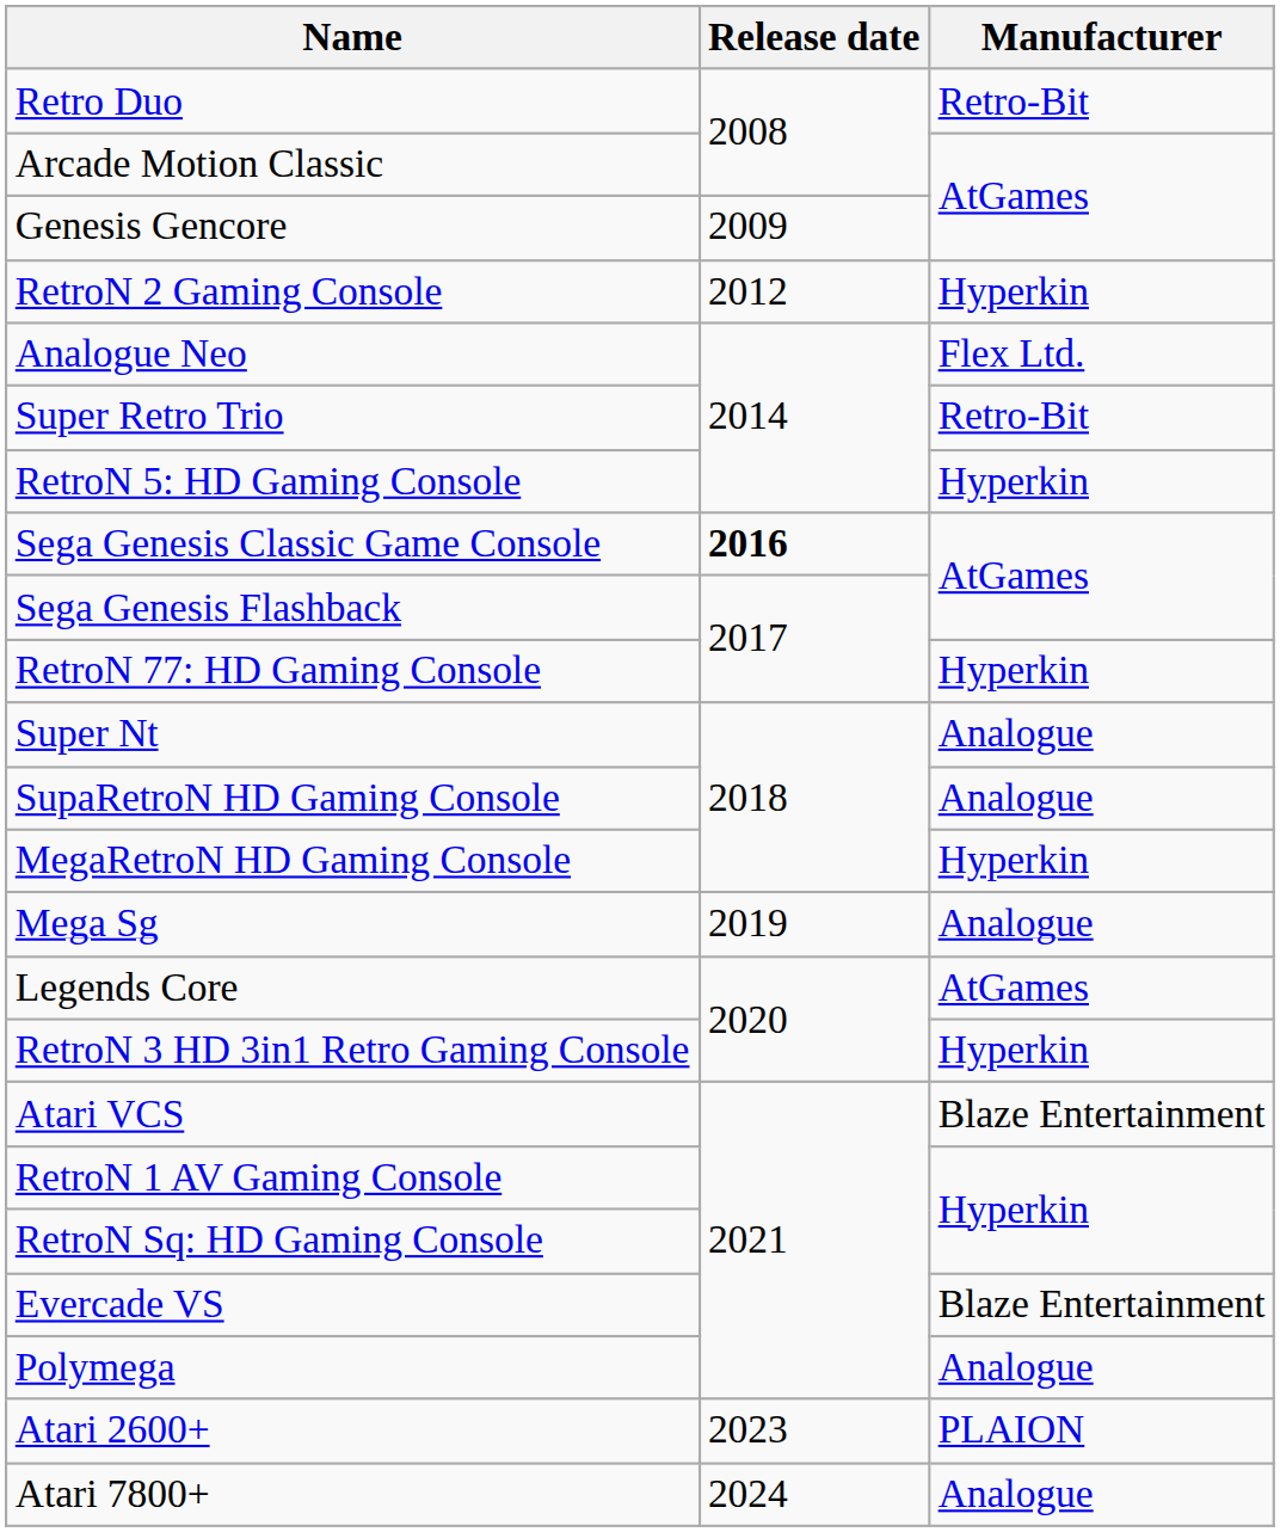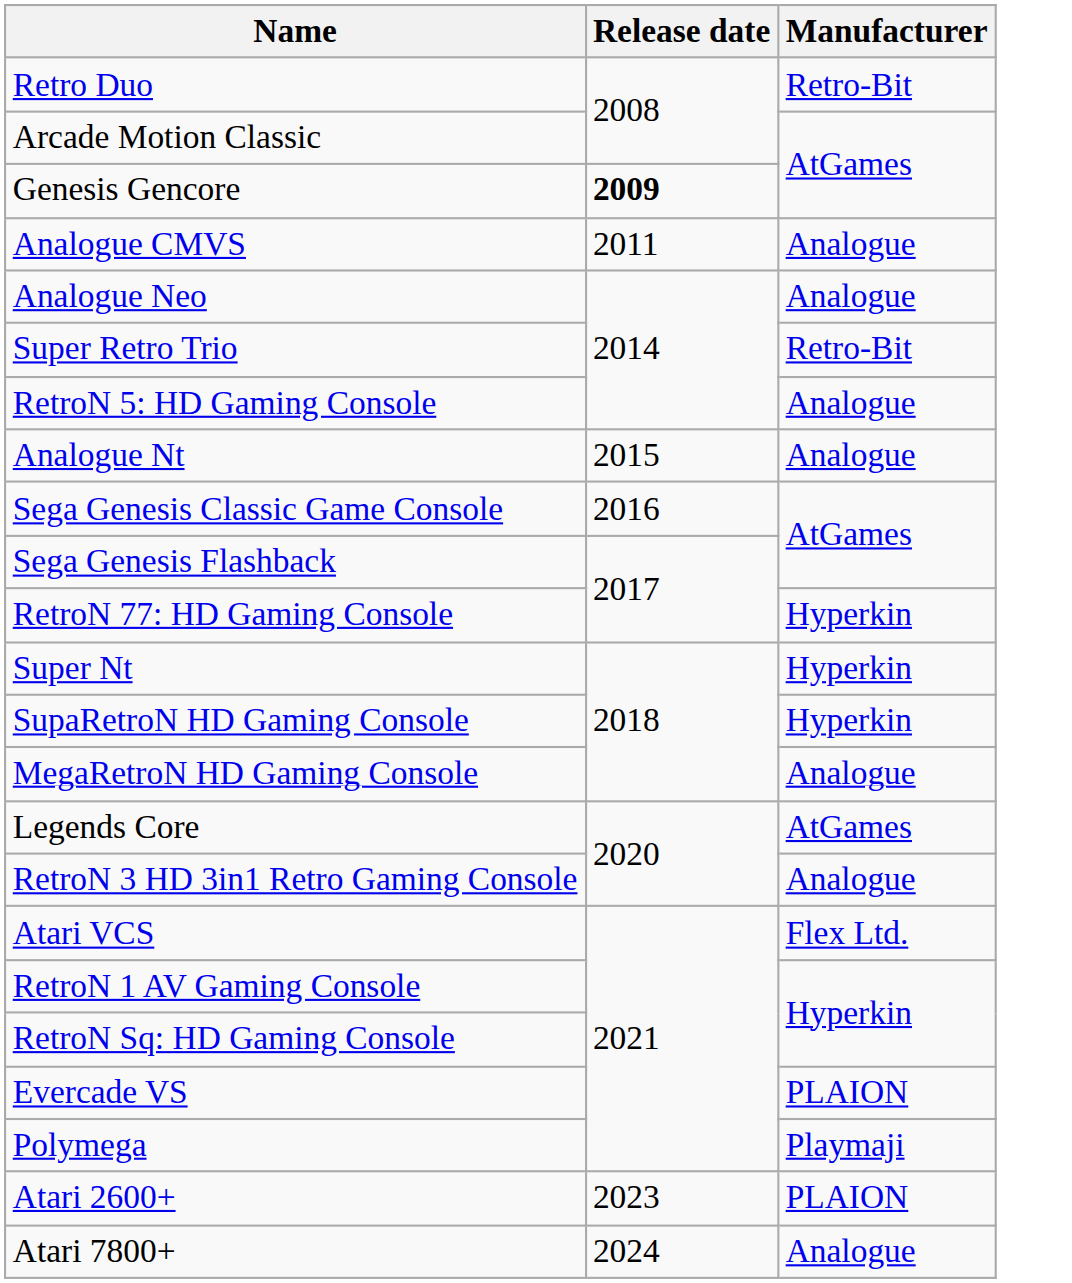 <table class="wikitable sortable">
 <tr>
 <th>Name</th>
 <th>Release date</th>
 <th>Manufacturer</th>
 </tr>
 <tr>
 <td><a href='#'>Retro Duo</a></td>
 <td rowspan="2">2008</td>
 <td><a href='#'>Retro-Bit</a></td>
 </tr>
 <tr>
 <td>Arcade Motion Classic</td>
 <td rowspan="2"><a href='#'>AtGames</a></td>
 </tr>
 <tr>
 <td>Genesis Gencore</td>
-<td>2009</td>
+<td><strong>2009</strong></td>
 </tr>
 <tr>
-<td><a href='#'>RetroN 2 Gaming Console</a></td>
-<td>2012</td>
-<td><a href='#'>Hyperkin</a></td>
+<td><a href='#'>Analogue CMVS</a></td>
+<td>2011</td>
+<td><a href='#'>Analogue</a></td>
 </tr>
 <tr>
 <td><a href='#'>Analogue Neo</a></td>
 <td rowspan="3">2014</td>
-<td><a href='#'>Flex Ltd.</a></td>
+<td><a href='#'>Analogue</a></td>
 </tr>
 <tr>
 <td><a href='#'>Super Retro Trio</a></td>
 <td><a href='#'>Retro-Bit</a></td>
 </tr>
 <tr>
 <td><a href='#'>RetroN 5: HD Gaming Console</a></td>
-<td><a href='#'>Hyperkin</a></td>
+<td><a href='#'>Analogue</a></td>
+</tr>
+<tr>
+<td><a href='#'>Analogue Nt</a></td>
+<td>2015</td>
+<td><a href='#'>Analogue</a></td>
 </tr>
 <tr>
 <td><a href='#'>Sega Genesis Classic Game Console</a></td>
-<td><strong>2016</strong></td>
+<td>2016</td>
 <td rowspan="2"><a href='#'>AtGames</a></td>
 </tr>
 <tr>
 <td><a href='#'>Sega Genesis Flashback</a></td>
 <td rowspan="2">2017</td>
 </tr>
 <tr>
 <td><a href='#'>RetroN 77: HD Gaming Console</a></td>
 <td><a href='#'>Hyperkin</a></td>
 </tr>
 <tr>
 <td><a href='#'>Super Nt</a></td>
 <td rowspan="3">2018</td>
-<td><a href='#'>Analogue</a></td>
+<td><a href='#'>Hyperkin</a></td>
 </tr>
 <tr>
 <td><a href='#'>SupaRetroN HD Gaming Console</a></td>
-<td><a href='#'>Analogue</a></td>
+<td><a href='#'>Hyperkin</a></td>
 </tr>
 <tr>
 <td><a href='#'>MegaRetroN HD Gaming Console</a></td>
-<td><a href='#'>Hyperkin</a></td>
-</tr>
-<tr>
-<td><a href='#'>Mega Sg</a></td>
-<td>2019</td>
 <td><a href='#'>Analogue</a></td>
 </tr>
 <tr>
 <td>Legends Core</td>
 <td rowspan="2">2020</td>
 <td><a href='#'>AtGames</a></td>
 </tr>
 <tr>
 <td><a href='#'>RetroN 3 HD 3in1 Retro Gaming Console</a></td>
-<td><a href='#'>Hyperkin</a></td>
+<td><a href='#'>Analogue</a></td>
 </tr>
 <tr>
 <td><a href='#'>Atari VCS</a></td>
 <td rowspan="5">2021</td>
-<td>Blaze Entertainment</td>
+<td><a href='#'>Flex Ltd.</a></td>
 </tr>
 <tr>
 <td><a href='#'>RetroN 1 AV Gaming Console</a></td>
 <td rowspan="2"><a href='#'>Hyperkin</a></td>
 </tr>
 <tr>
 <td><a href='#'>RetroN Sq: HD Gaming Console</a></td>
 </tr>
 <tr>
 <td><a href='#'>Evercade VS</a></td>
-<td>Blaze Entertainment</td>
+<td><a href='#'>PLAION</a></td>
 </tr>
 <tr>
 <td><a href='#'>Polymega</a></td>
-<td><a href='#'>Analogue</a></td>
+<td><a href='#'>Playmaji</a></td>
 </tr>
 <tr>
 <td><a href='#'>Atari 2600+</a></td>
 <td>2023</td>
 <td><a href='#'>PLAION</a></td>
 </tr>
 <tr>
 <td>Atari 7800+</td>
 <td>2024</td>
 <td><a href='#'>Analogue</a></td>
 </tr>
 </table>
